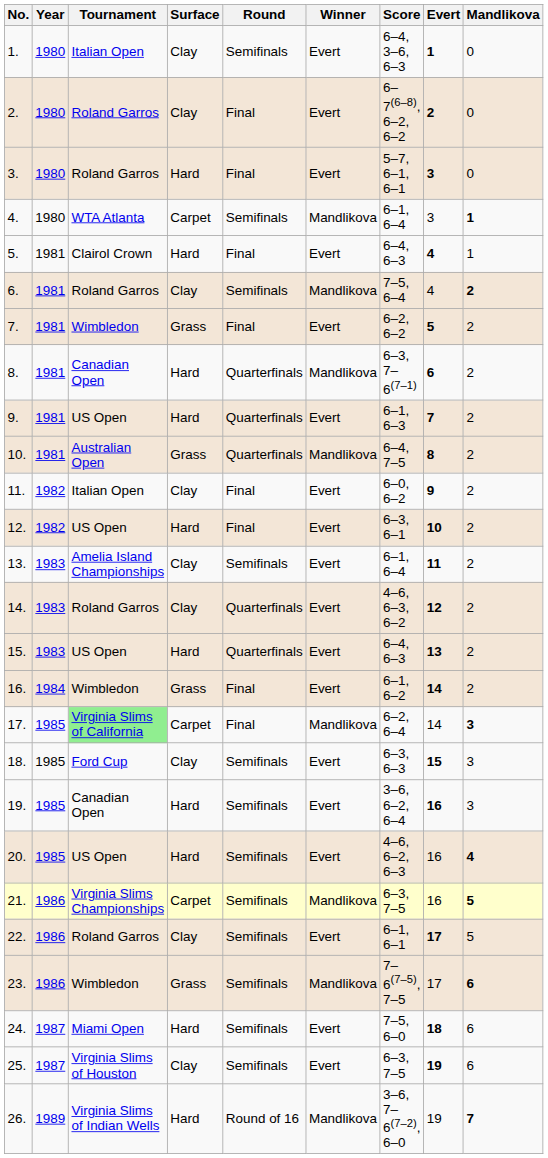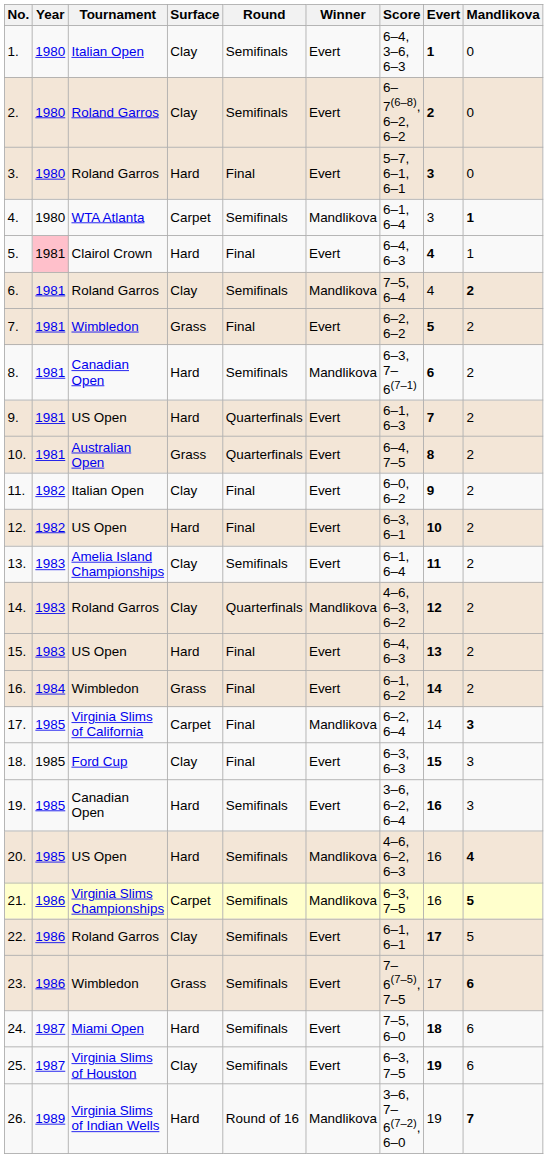 <table class="sortable wikitable">
 <tr>
 <th>No.</th>
 <th>Year</th>
 <th width=250>Tournament</th>
 <th>Surface</th>
 <th>Round</th>
 <th>Winner</th>
 <th width=175>Score</th>
 <th width=70>Evert</th>
 <th>Mandlikova</th>
 </tr>
 <tr>
 <td>1.</td>
 <td><a href='#'>1980</a></td>
 <td><a href='#'>Italian Open</a></td>
 <td>Clay</td>
 <td>Semifinals</td>
 <td>Evert</td>
 <td>6–4, 3–6, 6–3</td>
 <td><strong>1</strong></td>
 <td>0</td>
 </tr>
 <tr style="background:#f3e6d7;">
 <td>2.</td>
 <td><a href='#'>1980</a></td>
 <td><a href='#'>Roland Garros</a></td>
 <td>Clay</td>
-<td>Final</td>
+<td>Semifinals</td>
 <td>Evert</td>
 <td>6–7<sup>(6–8)</sup>, 6–2, 6–2</td>
 <td><strong>2</strong></td>
 <td>0</td>
 </tr>
 <tr style="background:#f3e6d7;">
 <td>3.</td>
 <td><a href='#'>1980</a></td>
 <td>Roland Garros</td>
 <td>Hard</td>
 <td>Final</td>
 <td>Evert</td>
 <td>5–7, 6–1, 6–1</td>
 <td><strong>3</strong></td>
 <td>0</td>
 </tr>
 <tr>
 <td>4.</td>
 <td>1980</td>
 <td><a href='#'>WTA Atlanta</a></td>
 <td>Carpet</td>
 <td>Semifinals</td>
 <td>Mandlikova</td>
 <td>6–1, 6–4</td>
 <td>3</td>
 <td><strong>1</strong></td>
 </tr>
 <tr>
 <td>5.</td>
-<td>1981</td>
+<td style="background: pink;">1981</td>
 <td>Clairol Crown</td>
 <td>Hard</td>
 <td>Final</td>
 <td>Evert</td>
 <td>6–4, 6–3</td>
 <td><strong>4</strong></td>
 <td>1</td>
 </tr>
 <tr style="background:#f3e6d7;">
 <td>6.</td>
 <td><a href='#'>1981</a></td>
 <td>Roland Garros</td>
 <td>Clay</td>
 <td>Semifinals</td>
 <td>Mandlikova</td>
 <td>7–5, 6–4</td>
 <td>4</td>
 <td><strong>2</strong></td>
 </tr>
 <tr style="background:#f3e6d7;">
 <td>7.</td>
 <td><a href='#'>1981</a></td>
 <td><a href='#'>Wimbledon</a></td>
 <td>Grass</td>
 <td>Final</td>
 <td>Evert</td>
 <td>6–2, 6–2</td>
 <td><strong>5</strong></td>
 <td>2</td>
 </tr>
 <tr>
 <td>8.</td>
 <td><a href='#'>1981</a></td>
 <td><a href='#'>Canadian Open</a></td>
 <td>Hard</td>
-<td>Quarterfinals</td>
+<td>Semifinals</td>
 <td>Mandlikova</td>
 <td>6–3, 7–6<sup>(7–1)</sup></td>
 <td><strong>6</strong></td>
 <td>2</td>
 </tr>
 <tr style="background:#f3e6d7;">
 <td>9.</td>
 <td><a href='#'>1981</a></td>
 <td>US Open</td>
 <td>Hard</td>
 <td>Quarterfinals</td>
 <td>Evert</td>
 <td>6–1, 6–3</td>
 <td><strong>7</strong></td>
 <td>2</td>
 </tr>
 <tr style="background:#f3e6d7;">
 <td>10.</td>
 <td><a href='#'>1981</a></td>
 <td><a href='#'>Australian Open</a></td>
 <td>Grass</td>
 <td>Quarterfinals</td>
-<td>Mandlikova</td>
+<td>Evert</td>
 <td>6–4, 7–5</td>
 <td><strong>8</strong></td>
 <td>2</td>
 </tr>
 <tr>
 <td>11.</td>
 <td><a href='#'>1982</a></td>
 <td>Italian Open</td>
 <td>Clay</td>
 <td>Final</td>
 <td>Evert</td>
 <td>6–0, 6–2</td>
 <td><strong>9</strong></td>
 <td>2</td>
 </tr>
 <tr style="background:#f3e6d7;">
 <td>12.</td>
 <td><a href='#'>1982</a></td>
 <td>US Open</td>
 <td>Hard</td>
 <td>Final</td>
 <td>Evert</td>
 <td>6–3, 6–1</td>
 <td><strong>10</strong></td>
 <td>2</td>
 </tr>
 <tr>
 <td>13.</td>
 <td><a href='#'>1983</a></td>
 <td><a href='#'>Amelia Island Championships</a></td>
 <td>Clay</td>
 <td>Semifinals</td>
 <td>Evert</td>
 <td>6–1, 6–4</td>
 <td><strong>11</strong></td>
 <td>2</td>
 </tr>
 <tr style="background:#f3e6d7;">
 <td>14.</td>
 <td><a href='#'>1983</a></td>
 <td>Roland Garros</td>
 <td>Clay</td>
 <td>Quarterfinals</td>
-<td>Evert</td>
+<td>Mandlikova</td>
 <td>4–6, 6–3, 6–2</td>
 <td><strong>12</strong></td>
 <td>2</td>
 </tr>
 <tr style="background:#f3e6d7;">
 <td>15.</td>
 <td><a href='#'>1983</a></td>
 <td>US Open</td>
 <td>Hard</td>
-<td>Quarterfinals</td>
+<td>Final</td>
 <td>Evert</td>
 <td>6–4, 6–3</td>
 <td><strong>13</strong></td>
 <td>2</td>
 </tr>
 <tr style="background:#f3e6d7;">
 <td>16.</td>
 <td><a href='#'>1984</a></td>
 <td>Wimbledon</td>
 <td>Grass</td>
 <td>Final</td>
 <td>Evert</td>
 <td>6–1, 6–2</td>
 <td><strong>14</strong></td>
 <td>2</td>
 </tr>
 <tr>
 <td>17.</td>
 <td><a href='#'>1985</a></td>
-<td style="background: lightgreen;"><a href='#'>Virginia Slims of California</a></td>
+<td><a href='#'>Virginia Slims of California</a></td>
 <td>Carpet</td>
 <td>Final</td>
 <td>Mandlikova</td>
 <td>6–2, 6–4</td>
 <td>14</td>
 <td><strong>3</strong></td>
 </tr>
 <tr>
 <td>18.</td>
 <td>1985</td>
 <td><a href='#'>Ford Cup</a></td>
 <td>Clay</td>
-<td>Semifinals</td>
+<td>Final</td>
 <td>Evert</td>
 <td>6–3, 6–3</td>
 <td><strong>15</strong></td>
 <td>3</td>
 </tr>
 <tr>
 <td>19.</td>
 <td><a href='#'>1985</a></td>
 <td>Canadian Open</td>
 <td>Hard</td>
 <td>Semifinals</td>
 <td>Evert</td>
 <td>3–6, 6–2, 6–4</td>
 <td><strong>16</strong></td>
 <td>3</td>
 </tr>
 <tr style="background:#f3e6d7;">
 <td>20.</td>
 <td><a href='#'>1985</a></td>
 <td>US Open</td>
 <td>Hard</td>
 <td>Semifinals</td>
-<td>Evert</td>
+<td>Mandlikova</td>
 <td>4–6, 6–2, 6–3</td>
 <td>16</td>
 <td><strong>4</strong></td>
 </tr>
 <tr bgcolor="ffffcc">
 <td>21.</td>
 <td><a href='#'>1986</a></td>
 <td><a href='#'>Virginia Slims Championships</a></td>
 <td>Carpet</td>
 <td>Semifinals</td>
 <td>Mandlikova</td>
 <td>6–3, 7–5</td>
 <td>16</td>
 <td><strong>5</strong></td>
 </tr>
 <tr style="background:#f3e6d7;">
 <td>22.</td>
 <td><a href='#'>1986</a></td>
 <td>Roland Garros</td>
 <td>Clay</td>
 <td>Semifinals</td>
 <td>Evert</td>
 <td>6–1, 6–1</td>
 <td><strong>17</strong></td>
 <td>5</td>
 </tr>
 <tr style="background:#f3e6d7;">
 <td>23.</td>
 <td><a href='#'>1986</a></td>
 <td>Wimbledon</td>
 <td>Grass</td>
 <td>Semifinals</td>
-<td>Mandlikova</td>
+<td>Evert</td>
 <td>7–6<sup>(7–5)</sup>, 7–5</td>
 <td>17</td>
 <td><strong>6</strong></td>
 </tr>
 <tr>
 <td>24.</td>
 <td><a href='#'>1987</a></td>
 <td><a href='#'>Miami Open</a></td>
 <td>Hard</td>
 <td>Semifinals</td>
 <td>Evert</td>
 <td>7–5, 6–0</td>
 <td><strong>18</strong></td>
 <td>6</td>
 </tr>
 <tr>
 <td>25.</td>
 <td><a href='#'>1987</a></td>
 <td><a href='#'>Virginia Slims of Houston</a></td>
 <td>Clay</td>
 <td>Semifinals</td>
 <td>Evert</td>
 <td>6–3, 7–5</td>
 <td><strong>19</strong></td>
 <td>6</td>
 </tr>
 <tr>
 <td>26.</td>
 <td><a href='#'>1989</a></td>
 <td><a href='#'>Virginia Slims of Indian Wells</a></td>
 <td>Hard</td>
 <td>Round of 16</td>
 <td>Mandlikova</td>
 <td>3–6, 7–6<sup>(7–2)</sup>, 6–0</td>
 <td>19</td>
 <td><strong>7</strong></td>
 </tr>
 </table>
